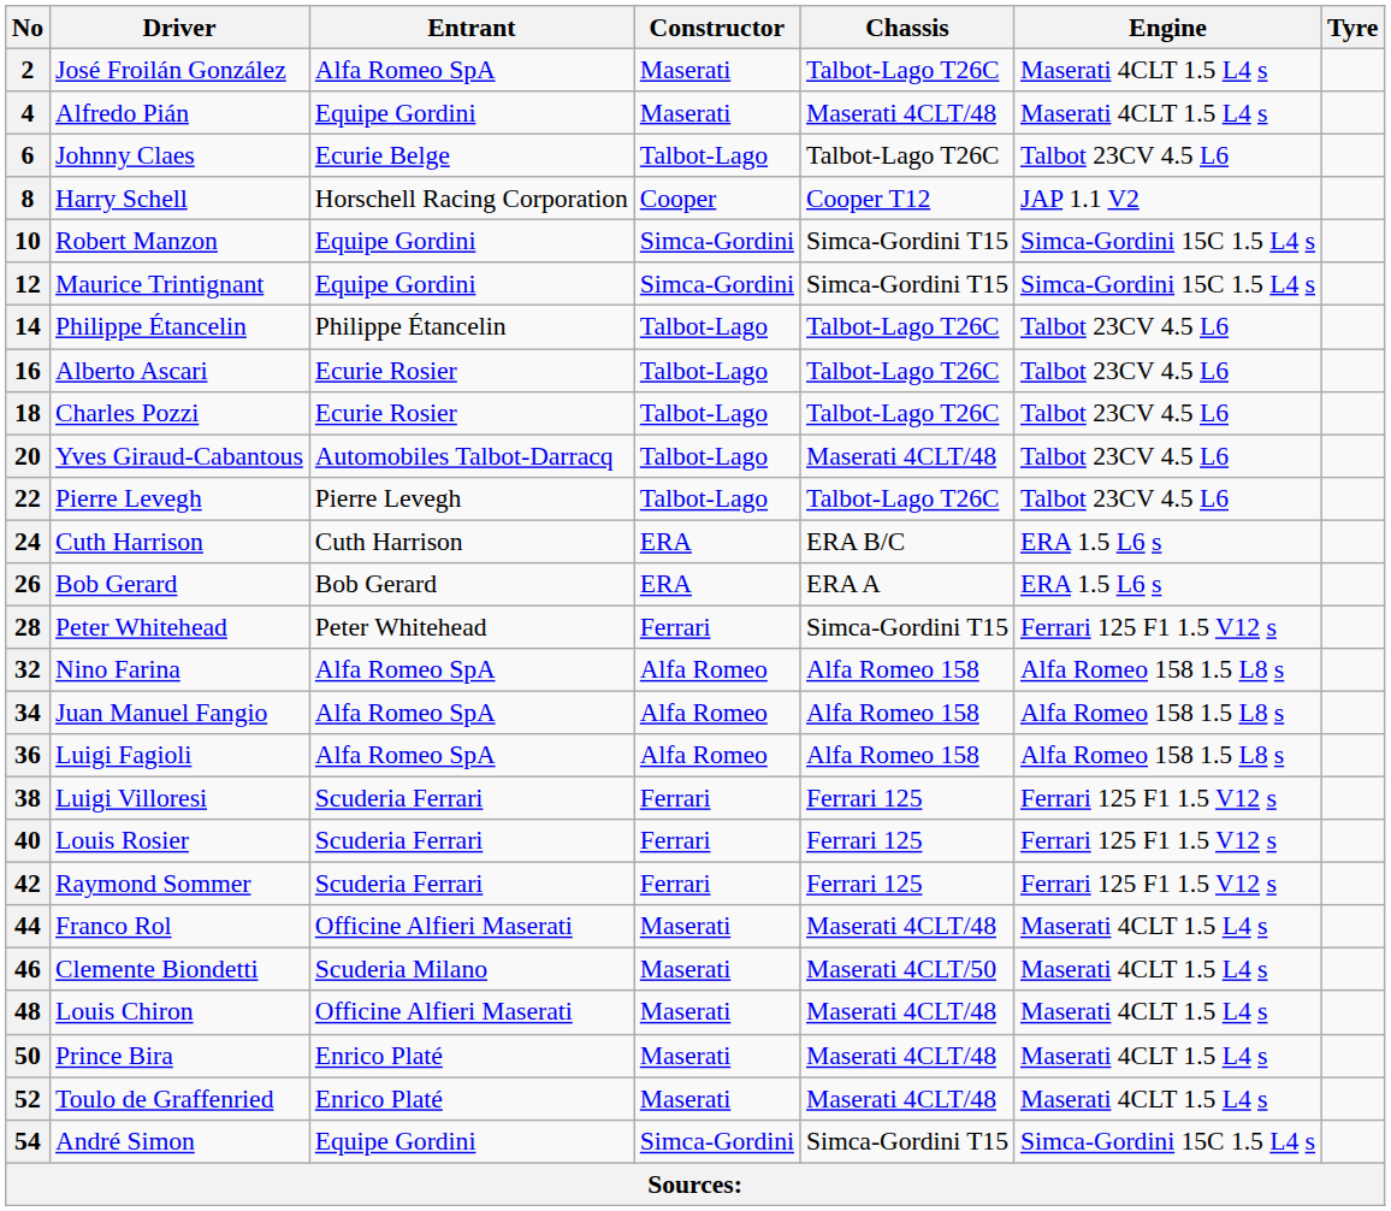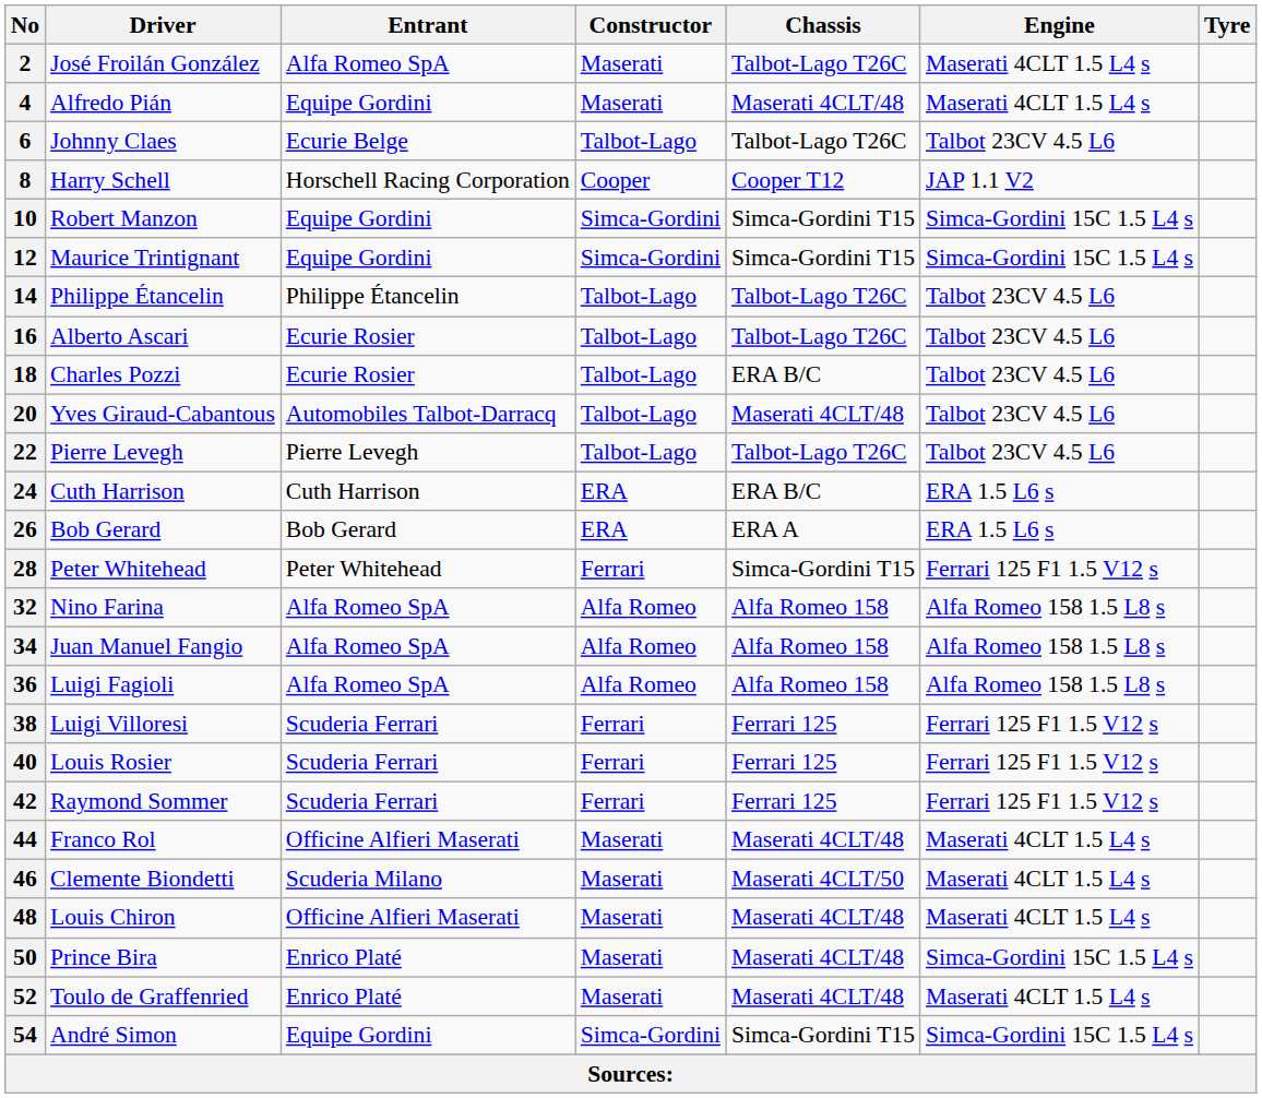 <table class="wikitable sortable" style="font-size: 95%;">
 <tr>
 <th>No</th>
 <th>Driver</th>
 <th>Entrant</th>
 <th>Constructor</th>
 <th>Chassis</th>
 <th>Engine</th>
 <th>Tyre</th>
 </tr>
 <tr>
 <th>2</th>
 <td> <a href='#'>José Froilán González</a></td>
 <td><a href='#'>Alfa Romeo SpA</a></td>
 <td><a href='#'>Maserati</a></td>
 <td><a href='#'>Talbot-Lago T26C</a></td>
 <td><a href='#'>Maserati</a> 4CLT 1.5 <a href='#'>L4</a> <a href='#'>s</a></td>
 <td align="center"></td>
 </tr>
 <tr>
 <th>4</th>
 <td> <a href='#'>Alfredo Pián</a></td>
 <td><a href='#'>Equipe Gordini</a></td>
 <td><a href='#'>Maserati</a></td>
 <td><a href='#'>Maserati 4CLT/48</a></td>
 <td><a href='#'>Maserati</a> 4CLT 1.5 <a href='#'>L4</a> <a href='#'>s</a></td>
 <td align="center"></td>
 </tr>
 <tr>
 <th>6</th>
 <td> <a href='#'>Johnny Claes</a></td>
 <td><a href='#'>Ecurie Belge</a></td>
 <td><a href='#'>Talbot-Lago</a></td>
 <td>Talbot-Lago T26C</td>
 <td><a href='#'>Talbot</a> 23CV 4.5 <a href='#'>L6</a></td>
 <td align="center"></td>
 </tr>
 <tr>
 <th>8</th>
 <td> <a href='#'>Harry Schell</a></td>
 <td>Horschell Racing Corporation</td>
 <td><a href='#'>Cooper</a></td>
 <td><a href='#'>Cooper T12</a></td>
 <td><a href='#'>JAP</a> 1.1 <a href='#'>V2</a></td>
 <td align="center"></td>
 </tr>
 <tr>
 <th>10</th>
 <td> <a href='#'>Robert Manzon</a></td>
 <td><a href='#'>Equipe Gordini</a></td>
 <td><a href='#'>Simca-Gordini</a></td>
 <td>Simca-Gordini T15</td>
 <td><a href='#'>Simca-Gordini</a> 15C 1.5 <a href='#'>L4</a> <a href='#'>s</a></td>
 <td align="center"></td>
 </tr>
 <tr>
 <th>12</th>
 <td> <a href='#'>Maurice Trintignant</a></td>
 <td><a href='#'>Equipe Gordini</a></td>
 <td><a href='#'>Simca-Gordini</a></td>
 <td>Simca-Gordini T15</td>
 <td><a href='#'>Simca-Gordini</a> 15C 1.5 <a href='#'>L4</a> <a href='#'>s</a></td>
 <td align="center"></td>
 </tr>
 <tr>
 <th>14</th>
 <td> <a href='#'>Philippe Étancelin</a></td>
 <td>Philippe Étancelin</td>
 <td><a href='#'>Talbot-Lago</a></td>
 <td><a href='#'>Talbot-Lago T26C</a></td>
 <td><a href='#'>Talbot</a> 23CV 4.5 <a href='#'>L6</a></td>
 <td align="center"></td>
 </tr>
 <tr>
 <th>16</th>
 <td> <a href='#'>Alberto Ascari</a></td>
 <td><a href='#'>Ecurie Rosier</a></td>
 <td><a href='#'>Talbot-Lago</a></td>
 <td><a href='#'>Talbot-Lago T26C</a></td>
 <td><a href='#'>Talbot</a> 23CV 4.5 <a href='#'>L6</a></td>
 <td align="center"></td>
 </tr>
 <tr>
 <th>18</th>
 <td> <a href='#'>Charles Pozzi</a></td>
 <td><a href='#'>Ecurie Rosier</a></td>
 <td><a href='#'>Talbot-Lago</a></td>
-<td><a href='#'>Talbot-Lago T26C</a></td>
+<td>ERA B/C</td>
 <td><a href='#'>Talbot</a> 23CV 4.5 <a href='#'>L6</a></td>
 <td align="center"></td>
 </tr>
 <tr>
 <th>20</th>
 <td> <a href='#'>Yves Giraud-Cabantous</a></td>
 <td><a href='#'>Automobiles Talbot-Darracq</a></td>
 <td><a href='#'>Talbot-Lago</a></td>
 <td><a href='#'>Maserati 4CLT/48</a></td>
 <td><a href='#'>Talbot</a> 23CV 4.5 <a href='#'>L6</a></td>
 <td align="center"></td>
 </tr>
 <tr>
 <th>22</th>
 <td> <a href='#'>Pierre Levegh</a></td>
 <td>Pierre Levegh</td>
 <td><a href='#'>Talbot-Lago</a></td>
 <td><a href='#'>Talbot-Lago T26C</a></td>
 <td><a href='#'>Talbot</a> 23CV 4.5 <a href='#'>L6</a></td>
 <td align="center"></td>
 </tr>
 <tr>
 <th>24</th>
 <td> <a href='#'>Cuth Harrison</a></td>
 <td>Cuth Harrison</td>
 <td><a href='#'>ERA</a></td>
 <td>ERA B/C</td>
 <td><a href='#'>ERA</a> 1.5 <a href='#'>L6</a> <a href='#'>s</a></td>
 <td align="center"></td>
 </tr>
 <tr>
 <th>26</th>
 <td> <a href='#'>Bob Gerard</a></td>
 <td>Bob Gerard</td>
 <td><a href='#'>ERA</a></td>
 <td>ERA A</td>
 <td><a href='#'>ERA</a> 1.5 <a href='#'>L6</a> <a href='#'>s</a></td>
 <td align="center"></td>
 </tr>
 <tr>
 <th>28</th>
 <td> <a href='#'>Peter Whitehead</a></td>
 <td>Peter Whitehead</td>
 <td><a href='#'>Ferrari</a></td>
 <td>Simca-Gordini T15</td>
 <td><a href='#'>Ferrari</a> 125 F1 1.5 <a href='#'>V12</a> <a href='#'>s</a></td>
 <td align="center"></td>
 </tr>
 <tr>
 <th>32</th>
 <td> <a href='#'>Nino Farina</a></td>
 <td><a href='#'>Alfa Romeo SpA</a></td>
 <td><a href='#'>Alfa Romeo</a></td>
 <td><a href='#'>Alfa Romeo 158</a></td>
 <td><a href='#'>Alfa Romeo</a> 158 1.5 <a href='#'>L8</a> <a href='#'>s</a></td>
 <td align="center"></td>
 </tr>
 <tr>
 <th>34</th>
 <td> <a href='#'>Juan Manuel Fangio</a></td>
 <td><a href='#'>Alfa Romeo SpA</a></td>
 <td><a href='#'>Alfa Romeo</a></td>
 <td><a href='#'>Alfa Romeo 158</a></td>
 <td><a href='#'>Alfa Romeo</a> 158 1.5 <a href='#'>L8</a> <a href='#'>s</a></td>
 <td align="center"></td>
 </tr>
 <tr>
 <th>36</th>
 <td> <a href='#'>Luigi Fagioli</a></td>
 <td><a href='#'>Alfa Romeo SpA</a></td>
 <td><a href='#'>Alfa Romeo</a></td>
 <td><a href='#'>Alfa Romeo 158</a></td>
 <td><a href='#'>Alfa Romeo</a> 158 1.5 <a href='#'>L8</a> <a href='#'>s</a></td>
 <td align="center"></td>
 </tr>
 <tr>
 <th>38</th>
 <td> <a href='#'>Luigi Villoresi</a></td>
 <td><a href='#'>Scuderia Ferrari</a></td>
 <td><a href='#'>Ferrari</a></td>
 <td><a href='#'>Ferrari 125</a></td>
 <td><a href='#'>Ferrari</a> 125 F1 1.5 <a href='#'>V12</a> <a href='#'>s</a></td>
 <td align="center"></td>
 </tr>
 <tr>
 <th>40</th>
 <td> <a href='#'>Louis Rosier</a></td>
 <td><a href='#'>Scuderia Ferrari</a></td>
 <td><a href='#'>Ferrari</a></td>
 <td><a href='#'>Ferrari 125</a></td>
 <td><a href='#'>Ferrari</a> 125 F1 1.5 <a href='#'>V12</a> <a href='#'>s</a></td>
 <td align="center"></td>
 </tr>
 <tr>
 <th>42</th>
 <td> <a href='#'>Raymond Sommer</a></td>
 <td><a href='#'>Scuderia Ferrari</a></td>
 <td><a href='#'>Ferrari</a></td>
 <td><a href='#'>Ferrari 125</a></td>
 <td><a href='#'>Ferrari</a> 125 F1 1.5 <a href='#'>V12</a> <a href='#'>s</a></td>
 <td align="center"></td>
 </tr>
 <tr>
 <th>44</th>
 <td> <a href='#'>Franco Rol</a></td>
 <td><a href='#'>Officine Alfieri Maserati</a></td>
 <td><a href='#'>Maserati</a></td>
 <td><a href='#'>Maserati 4CLT/48</a></td>
 <td><a href='#'>Maserati</a> 4CLT 1.5 <a href='#'>L4</a> <a href='#'>s</a></td>
 <td align="center"></td>
 </tr>
 <tr>
 <th>46</th>
 <td> <a href='#'>Clemente Biondetti</a></td>
 <td><a href='#'>Scuderia Milano</a></td>
 <td><a href='#'>Maserati</a></td>
 <td><a href='#'>Maserati 4CLT/50</a></td>
 <td><a href='#'>Maserati</a> 4CLT 1.5 <a href='#'>L4</a> <a href='#'>s</a></td>
 <td align="center"></td>
 </tr>
 <tr>
 <th>48</th>
 <td> <a href='#'>Louis Chiron</a></td>
 <td><a href='#'>Officine Alfieri Maserati</a></td>
 <td><a href='#'>Maserati</a></td>
 <td><a href='#'>Maserati 4CLT/48</a></td>
 <td><a href='#'>Maserati</a> 4CLT 1.5 <a href='#'>L4</a> <a href='#'>s</a></td>
 <td align="center"></td>
 </tr>
 <tr>
 <th>50</th>
 <td> <a href='#'>Prince Bira</a></td>
 <td><a href='#'>Enrico Platé</a></td>
 <td><a href='#'>Maserati</a></td>
 <td><a href='#'>Maserati 4CLT/48</a></td>
-<td><a href='#'>Maserati</a> 4CLT 1.5 <a href='#'>L4</a> <a href='#'>s</a></td>
+<td><a href='#'>Simca-Gordini</a> 15C 1.5 <a href='#'>L4</a> <a href='#'>s</a></td>
 <td align="center"></td>
 </tr>
 <tr>
 <th>52</th>
 <td> <a href='#'>Toulo de Graffenried</a></td>
 <td><a href='#'>Enrico Platé</a></td>
 <td><a href='#'>Maserati</a></td>
 <td><a href='#'>Maserati 4CLT/48</a></td>
 <td><a href='#'>Maserati</a> 4CLT 1.5 <a href='#'>L4</a> <a href='#'>s</a></td>
 <td align="center"></td>
 </tr>
 <tr>
 <th>54</th>
 <td> <a href='#'>André Simon</a></td>
 <td><a href='#'>Equipe Gordini</a></td>
 <td><a href='#'>Simca-Gordini</a></td>
 <td>Simca-Gordini T15</td>
 <td><a href='#'>Simca-Gordini</a> 15C 1.5 <a href='#'>L4</a> <a href='#'>s</a></td>
 <td align="center"></td>
 </tr>
 <tr style="background-color:#E5E4E2" align="center">
 <th colspan=7>Sources:</th>
 </tr>
 <tr>
 </tr>
 </table>
